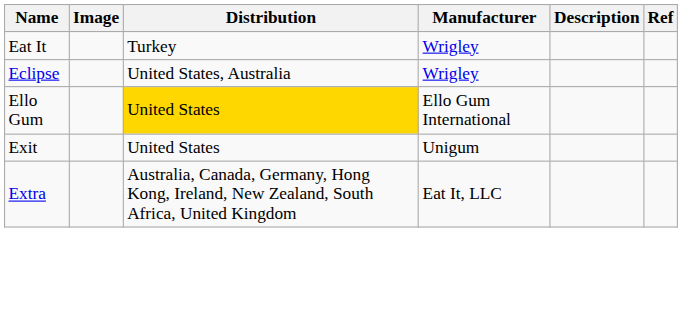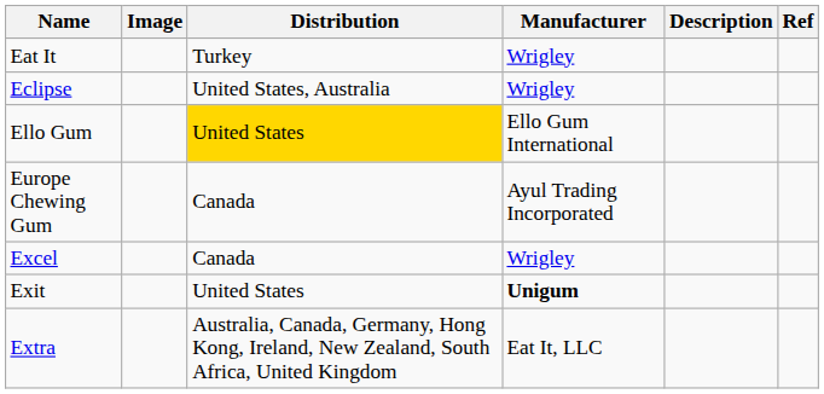 <table class="wikitable sortable" style="width:100%">
 <tr>
 <th>Name</th>
 <th class="unsortable">Image</th>
 <th>Distribution</th>
 <th>Manufacturer</th>
 <th>Description</th>
 <th>Ref</th>
 </tr>
 <tr>
 <td>Eat It</td>
 <td></td>
 <td>Turkey</td>
 <td><a href='#'>Wrigley</a></td>
 <td></td>
 <td></td>
 </tr>
 <tr>
 <td><a href='#'>Eclipse</a></td>
 <td></td>
 <td>United States, Australia</td>
 <td><a href='#'>Wrigley</a></td>
 <td></td>
 <td></td>
 </tr>
 <tr>
 <td>Ello Gum</td>
 <td></td>
 <td style="background: gold;">United States</td>
 <td>Ello Gum International</td>
 <td></td>
 <td></td>
 </tr>
 <tr>
+<td>Europe Chewing Gum</td>
+<td></td>
+<td>Canada</td>
+<td>Ayul Trading Incorporated</td>
+<td></td>
+<td></td>
+</tr>
+<tr>
+<td><a href='#'>Excel</a></td>
+<td></td>
+<td>Canada</td>
+<td><a href='#'>Wrigley</a></td>
+<td></td>
+<td></td>
+</tr>
+<tr>
 <td>Exit</td>
 <td></td>
 <td>United States</td>
-<td>Unigum</td>
+<td><strong>Unigum</strong></td>
 <td></td>
 <td></td>
 </tr>
 <tr>
 <td><a href='#'>Extra</a></td>
 <td></td>
 <td>Australia, Canada, Germany, Hong Kong, Ireland, New Zealand, South Africa, United Kingdom</td>
 <td>Eat It, LLC</td>
 <td></td>
 <td></td>
 </tr>
 </table>
